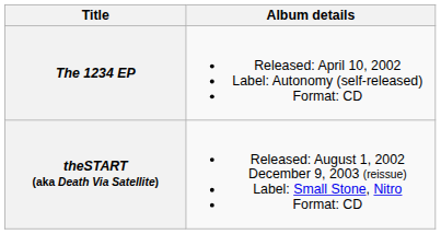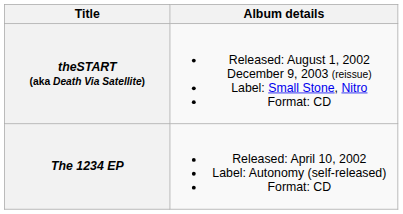 <table class="wikitable plainrowheaders" style="text-align:center;" border="1">
 <tr>
 <th scope="col" style="width:13em;">Title</th>
 <th scope="col" style="width:18em;">Album details</th>
 </tr>
 <tr>
+<th scope="row"><em>theSTART</em><br><small>(aka <em>Death Via Satellite</em>)</small></th>
+<td><br><ul><li>Released: August 1, 2002<br>December 9, 2003 <small>(reissue)</small></li><li>Label: <a href='#'>Small Stone</a>, <a href='#'>Nitro</a></li><li>Format: CD</li></ul></td>
+</tr>
+<tr>
 <th scope="row"><em>The 1234 EP</em></th>
 <td><br><ul><li>Released: April 10, 2002</li><li>Label: Autonomy (self-released)</li><li>Format: CD</li></ul></td>
 </tr>
-<tr>
-<th scope="row"><em>theSTART</em><br><small>(aka <em>Death Via Satellite</em>)</small></th>
-<td><br><ul><li>Released: August 1, 2002<br>December 9, 2003 <small>(reissue)</small></li><li>Label: <a href='#'>Small Stone</a>, <a href='#'>Nitro</a></li><li>Format: CD</li></ul></td>
-</tr>
 </table>
